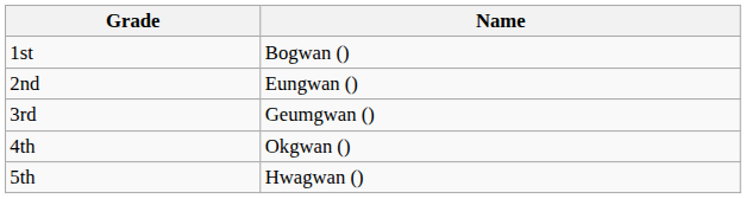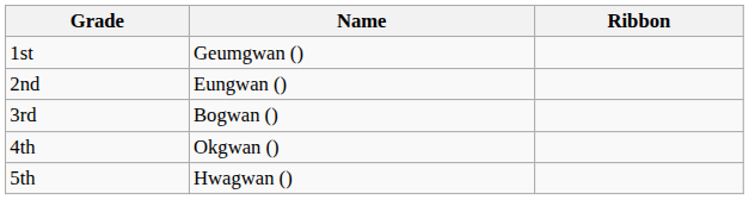 <table class="wikitable" style="width: 30%;">
 <tr>
 <th>Grade</th>
 <th>Name</th>
+<th>Ribbon</th>
 </tr>
 <tr>
 <td>1st</td>
-<td>Bogwan ()</td>
+<td>Geumgwan ()</td>
+<td></td>
 </tr>
 <tr>
 <td>2nd</td>
 <td>Eungwan ()</td>
+<td></td>
 </tr>
 <tr>
 <td>3rd</td>
-<td>Geumgwan ()</td>
+<td>Bogwan ()</td>
+<td></td>
 </tr>
 <tr>
 <td>4th</td>
 <td>Okgwan ()</td>
+<td></td>
 </tr>
 <tr>
 <td>5th</td>
 <td>Hwagwan ()</td>
+<td></td>
 </tr>
 </table>
